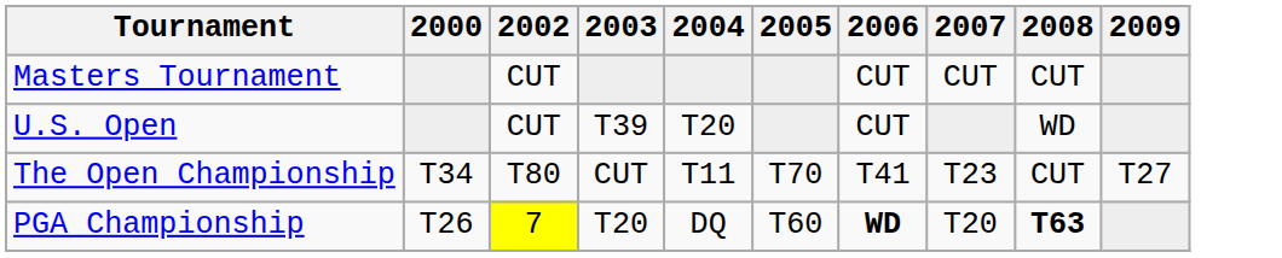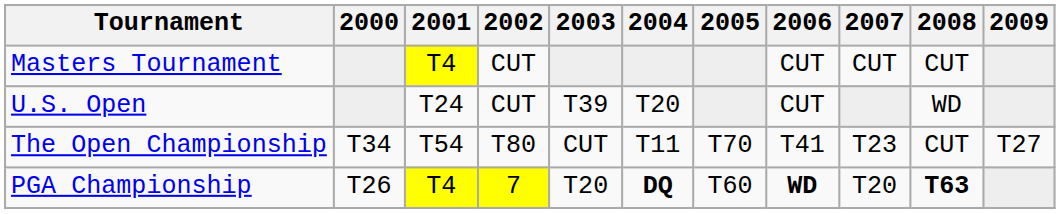 <table class="wikitable" style="font-size:95%;text-align:center;">
 <tr>
 <th>Tournament</th>
 <th>2000</th>
+<th>2001</th>
 <th>2002</th>
 <th>2003</th>
 <th>2004</th>
 <th>2005</th>
 <th>2006</th>
 <th>2007</th>
 <th>2008</th>
 <th>2009</th>
 </tr>
 <tr>
 <td align=left><a href='#'>Masters Tournament</a></td>
 <td style="background:#eeeeee;"></td>
+<td style="background:yellow;">T4</td>
 <td>CUT</td>
 <td style="background:#eeeeee;"></td>
 <td style="background:#eeeeee;"></td>
 <td style="background:#eeeeee;"></td>
 <td>CUT</td>
 <td>CUT</td>
 <td>CUT</td>
 <td style="background:#eeeeee;"></td>
 </tr>
 <tr>
 <td align=left><a href='#'>U.S. Open</a></td>
 <td style="background:#eeeeee;"></td>
+<td>T24</td>
 <td>CUT</td>
 <td>T39</td>
 <td>T20</td>
 <td style="background:#eeeeee;"></td>
 <td>CUT</td>
 <td style="background:#eeeeee;"></td>
 <td>WD</td>
 <td style="background:#eeeeee;"></td>
 </tr>
 <tr>
 <td align=left><a href='#'>The Open Championship</a></td>
 <td>T34</td>
+<td>T54</td>
 <td>T80</td>
 <td>CUT</td>
 <td>T11</td>
 <td>T70</td>
 <td>T41</td>
 <td>T23</td>
 <td>CUT</td>
 <td>T27</td>
 </tr>
 <tr>
 <td align=left><a href='#'>PGA Championship</a></td>
 <td>T26</td>
+<td style="background:yellow;">T4</td>
 <td style="background:yellow;">7</td>
 <td>T20</td>
-<td>DQ</td>
+<td><strong>DQ</strong></td>
 <td>T60</td>
 <td><strong>WD</strong></td>
 <td>T20</td>
 <td><strong>T63</strong></td>
 <td style="background:#eeeeee;"></td>
 </tr>
 </table>
